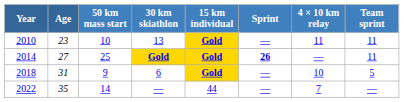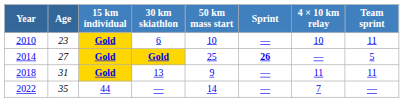 <table class="wikitable" style="font-size:95%; text-align:center; border:grey solid 1px; border-collapse:collapse; background:#ffffff;">
 <tr>
 <th style="background-color:#369; color:white; width:60px;"> Year </th>
 <th style="background-color:#369; color:white; width:40px;"> Age </th>
+<th style="background-color:#4180be; color:white; width:75px;"> 15 km <br> individual </th>
+<th style="background-color:#4180be; color:white; width:75px;"> 30 km <br> skiathlon </th>
 <th style="background-color:#4180be; color:white; width:75px;"> 50 km <br> mass start </th>
-<th style="background-color:#4180be; color:white; width:75px;"> 30 km <br> skiathlon </th>
-<th style="background-color:#4180be; color:white; width:75px;"> 15 km <br> individual </th>
 <th style="background-color:#4180be; color:white; width:75px;"> Sprint </th>
 <th style="background-color:#4180be; color:white; width:75px;"> 4 × 10 km <br> relay </th>
 <th style="background-color:#4180be; color:white; width:75px;"> Team <br> sprint </th>
 </tr>
 <tr>
 <td><a href='#'>2010</a></td>
 <td><em>23</em></td>
+<td style="background:gold;"><a href='#'><strong>Gold</strong></a></td>
+<td><a href='#'>6</a></td>
 <td><a href='#'>10</a></td>
+<td><a href='#'>—</a></td>
+<td><a href='#'>10</a></td>
+<td><a href='#'>11</a></td>
+</tr>
+<tr>
+<td><a href='#'>2014</a></td>
+<td><em>27</em></td>
+<td style="background:gold;"><a href='#'><strong>Gold</strong></a></td>
+<td style="background:gold;"><a href='#'><strong>Gold</strong></a></td>
+<td><a href='#'>25</a></td>
+<td><strong><a href='#'>26</a></strong></td>
+<td><a href='#'>—</a></td>
+<td><a href='#'>5</a></td>
+</tr>
+<tr>
+<td><a href='#'>2018</a></td>
+<td><em>31</em></td>
+<td style="background:gold;"><a href='#'><strong>Gold</strong></a></td>
 <td><a href='#'>13</a></td>
-<td style="background:gold;"><a href='#'><strong>Gold</strong></a></td>
+<td><a href='#'>9</a></td>
 <td><a href='#'>—</a></td>
 <td><a href='#'>11</a></td>
 <td><a href='#'>11</a></td>
 </tr>
 <tr>
-<td><a href='#'>2014</a></td>
-<td><em>27</em></td>
-<td><a href='#'>25</a></td>
-<td style="background:gold;"><a href='#'><strong>Gold</strong></a></td>
-<td style="background:gold;"><a href='#'><strong>Gold</strong></a></td>
-<td><strong><a href='#'>26</a></strong></td>
-<td><a href='#'>—</a></td>
-<td><a href='#'>11</a></td>
-</tr>
-<tr>
-<td><a href='#'>2018</a></td>
-<td><em>31</em></td>
-<td><a href='#'>9</a></td>
-<td><a href='#'>6</a></td>
-<td style="background:gold;"><a href='#'><strong>Gold</strong></a></td>
-<td><a href='#'>—</a></td>
-<td><a href='#'>10</a></td>
-<td><a href='#'>5</a></td>
-</tr>
-<tr>
 <td><a href='#'>2022</a></td>
 <td><em>35</em></td>
+<td><a href='#'>44</a></td>
+<td><a href='#'>—</a></td>
 <td><a href='#'>14</a></td>
-<td><a href='#'>—</a></td>
-<td><a href='#'>44</a></td>
 <td><a href='#'>—</a></td>
 <td><a href='#'>7</a></td>
 <td><a href='#'>—</a></td>
 </tr>
 </table>
